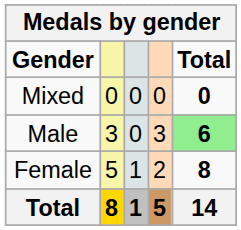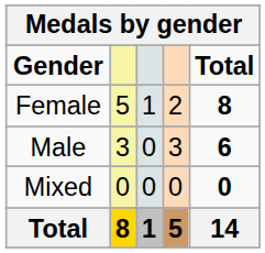 <table class="wikitable" style="font-size:85%;float:right;text-align:center">
 <tr style="background:#efefef;">
 <th colspan=5><strong>Medals by gender</strong></th>
 </tr>
 <tr>
 <td><strong>Gender</strong></td>
 <td bgcolor=F7F6A8></td>
 <td bgcolor=DCE5E5></td>
 <td bgcolor=FFDAB9></td>
 <td><strong>Total</strong></td>
 </tr>
 <tr>
-<td>Mixed</td>
-<td bgcolor=F7F6A8>0</td>
-<td bgcolor=DCE5E5>0</td>
-<td bgcolor=FFDAB9>0</td>
-<td><strong>0</strong></td>
+<td>Female</td>
+<td bgcolor=F7F6A8>5</td>
+<td bgcolor=DCE5E5>1</td>
+<td bgcolor=FFDAB9>2</td>
+<td><strong>8</strong></td>
 </tr>
 <tr>
 <td>Male</td>
 <td bgcolor=F7F6A8>3</td>
 <td bgcolor=DCE5E5>0</td>
 <td bgcolor=FFDAB9>3</td>
-<td style="background: lightgreen;"><strong>6</strong></td>
+<td><strong>6</strong></td>
 </tr>
 <tr>
-<td>Female</td>
-<td bgcolor=F7F6A8>5</td>
-<td bgcolor=DCE5E5>1</td>
-<td bgcolor=FFDAB9>2</td>
-<td><strong>8</strong></td>
+<td>Mixed</td>
+<td bgcolor=F7F6A8>0</td>
+<td bgcolor=DCE5E5>0</td>
+<td bgcolor=FFDAB9>0</td>
+<td><strong>0</strong></td>
 </tr>
 <tr>
 <th><strong>Total</strong></th>
 <th style="background:gold;"><strong>8</strong></th>
 <th style="background:silver;"><strong>1</strong></th>
 <th style="background:#c96;"><strong>5</strong></th>
 <th><strong>14</strong></th>
 </tr>
 </table>
